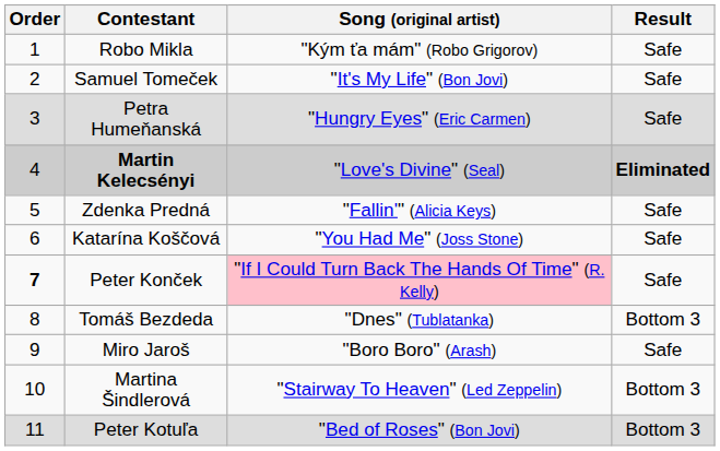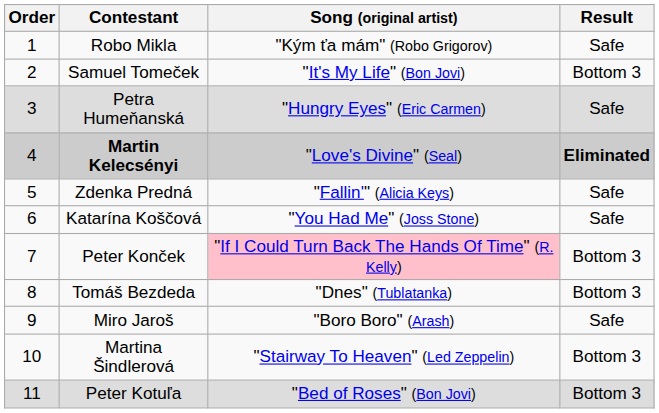 <table class="wikitable plainrowheaders" style="text-align:center;">
 <tr>
 <th scope="col">Order</th>
 <th scope="col">Contestant</th>
 <th scope="col">Song <small>(original artist)</small></th>
 <th scope="col">Result</th>
 </tr>
 <tr>
 <td>1</td>
 <td>Robo Mikla</td>
 <td>"Kým ťa mám" <small>(Robo Grigorov)</small></td>
 <td>Safe</td>
 </tr>
 <tr>
 <td>2</td>
 <td>Samuel Tomeček</td>
 <td>"<a href='#'>It's My Life</a>" <small>(<a href='#'>Bon Jovi</a>)</small></td>
-<td>Safe</td>
+<td>Bottom 3</td>
 </tr>
 <tr bgcolor="#DDDDDD">
 <td>3</td>
 <td>Petra Humeňanská</td>
 <td>"<a href='#'>Hungry Eyes</a>" <small>(<a href='#'>Eric Carmen</a>)</small></td>
 <td>Safe</td>
 </tr>
 <tr style="background:#ccc;">
 <td>4</td>
 <td><strong>Martin Kelecsényi</strong></td>
 <td>"<a href='#'>Love's Divine</a>" <small>(<a href='#'>Seal</a>)</small></td>
 <td><strong>Eliminated</strong></td>
 </tr>
 <tr>
 <td>5</td>
 <td>Zdenka Predná</td>
 <td>"<a href='#'>Fallin'</a>" <small>(<a href='#'>Alicia Keys</a>)</small></td>
 <td>Safe</td>
 </tr>
 <tr>
 <td>6</td>
 <td>Katarína Koščová</td>
 <td>"<a href='#'>You Had Me</a>" <small>(<a href='#'>Joss Stone</a>)</small></td>
 <td>Safe</td>
 </tr>
 <tr>
-<td><strong>7</strong></td>
+<td>7</td>
 <td>Peter Konček</td>
 <td style="background: pink;">"<a href='#'>If I Could Turn Back The Hands Of Time</a>" <small>(<a href='#'>R. Kelly</a>)</small></td>
-<td>Safe</td>
+<td>Bottom 3</td>
 </tr>
 <tr>
 <td>8</td>
 <td>Tomáš Bezdeda</td>
 <td>"Dnes" <small>(<a href='#'>Tublatanka</a>)</small></td>
 <td>Bottom 3</td>
 </tr>
 <tr>
 <td>9</td>
 <td>Miro Jaroš</td>
 <td>"Boro Boro" <small>(<a href='#'>Arash</a>)</small></td>
 <td>Safe</td>
 </tr>
 <tr>
 <td>10</td>
 <td>Martina Šindlerová</td>
 <td>"<a href='#'>Stairway To Heaven</a>" <small>(<a href='#'>Led Zeppelin</a>)</small></td>
 <td>Bottom 3</td>
 </tr>
 <tr bgcolor="#DDDDDD">
 <td>11</td>
 <td>Peter Kotuľa</td>
 <td>"<a href='#'>Bed of Roses</a>" <small>(<a href='#'>Bon Jovi</a>) </small></td>
 <td>Bottom 3</td>
 </tr>
 </table>
